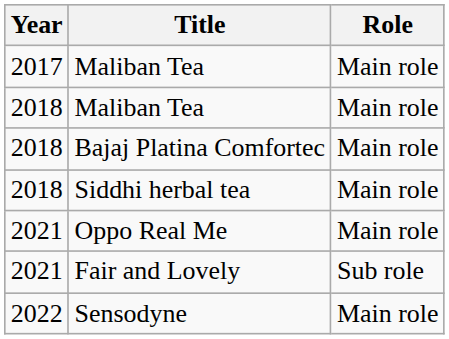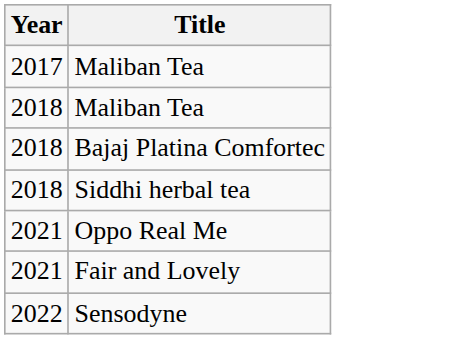 <table class="wikitable">
 <tr>
 <th>Year</th>
 <th>Title</th>
-<th>Role</th>
 </tr>
 <tr>
 <td>2017</td>
 <td>Maliban Tea</td>
-<td>Main role</td>
 </tr>
 <tr>
 <td>2018</td>
 <td>Maliban Tea</td>
-<td>Main role</td>
 </tr>
 <tr>
 <td>2018</td>
 <td>Bajaj Platina Comfortec</td>
-<td>Main role</td>
 </tr>
 <tr>
 <td>2018</td>
 <td>Siddhi herbal tea</td>
-<td>Main role</td>
 </tr>
 <tr>
 <td>2021</td>
 <td>Oppo Real Me</td>
-<td>Main role</td>
 </tr>
 <tr>
 <td>2021</td>
 <td>Fair and Lovely</td>
-<td>Sub role</td>
 </tr>
 <tr>
 <td>2022</td>
 <td>Sensodyne</td>
-<td>Main role</td>
 </tr>
 </table>
